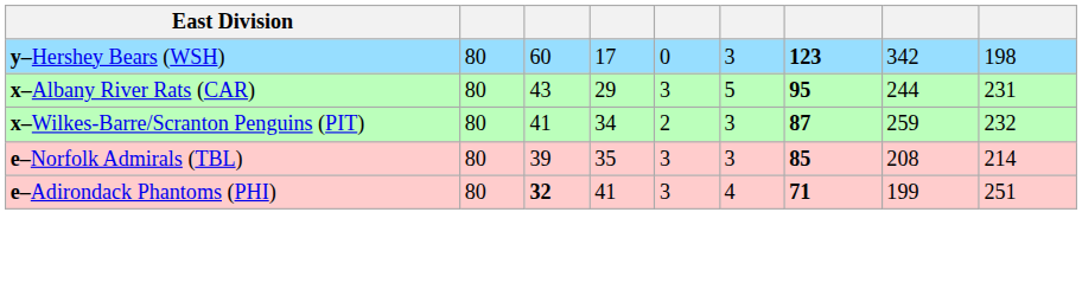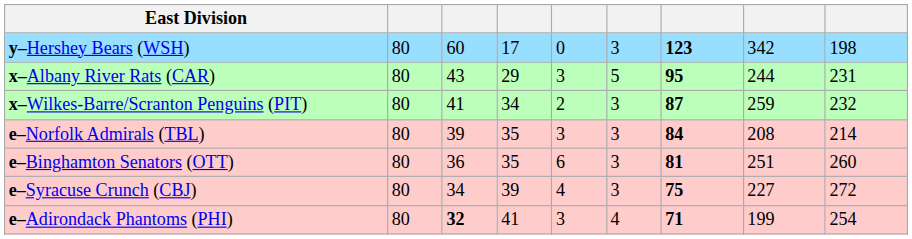 <table class="wikitable" style="width:50em">
 <tr>
 <th width="35%">East Division</th>
 <th width="5%"></th>
 <th width="5%"></th>
 <th width="5%"></th>
 <th width="5%"></th>
 <th width="5%"></th>
 <th width="7.5%"></th>
 <th width="7.5%"></th>
 <th width="7.5%"></th>
 </tr>
 <tr bgcolor=#97DEFF>
 <td><strong>y–</strong><a href='#'>Hershey Bears</a> (<a href='#'>WSH</a>)</td>
 <td>80</td>
 <td>60</td>
 <td>17</td>
 <td>0</td>
 <td>3</td>
 <td><strong>123</strong></td>
 <td>342</td>
 <td>198</td>
 </tr>
 <tr bgcolor=#bbffbb>
 <td><strong>x–</strong><a href='#'>Albany River Rats</a> (<a href='#'>CAR</a>)</td>
 <td>80</td>
 <td>43</td>
 <td>29</td>
 <td>3</td>
 <td>5</td>
 <td><strong>95</strong></td>
 <td>244</td>
 <td>231</td>
 </tr>
 <tr bgcolor=#bbffbb>
 <td><strong>x–</strong><a href='#'>Wilkes-Barre/Scranton Penguins</a> (<a href='#'>PIT</a>)</td>
 <td>80</td>
 <td>41</td>
 <td>34</td>
 <td>2</td>
 <td>3</td>
 <td><strong>87</strong></td>
 <td>259</td>
 <td>232</td>
 </tr>
 <tr bgcolor=#ffcccc>
 <td><strong>e–</strong><a href='#'>Norfolk Admirals</a> (<a href='#'>TBL</a>)</td>
 <td>80</td>
 <td>39</td>
 <td>35</td>
 <td>3</td>
 <td>3</td>
-<td><strong>85</strong></td>
+<td><strong>84</strong></td>
 <td>208</td>
 <td>214</td>
+</tr>
+<tr bgcolor=#ffcccc>
+<td><strong>e–</strong><a href='#'>Binghamton Senators</a> (<a href='#'>OTT</a>)</td>
+<td>80</td>
+<td>36</td>
+<td>35</td>
+<td>6</td>
+<td>3</td>
+<td><strong>81</strong></td>
+<td>251</td>
+<td>260</td>
+</tr>
+<tr bgcolor=#ffcccc>
+<td><strong>e–</strong><a href='#'>Syracuse Crunch</a> (<a href='#'>CBJ</a>)</td>
+<td>80</td>
+<td>34</td>
+<td>39</td>
+<td>4</td>
+<td>3</td>
+<td><strong>75</strong></td>
+<td>227</td>
+<td>272</td>
 </tr>
 <tr bgcolor=#ffcccc>
 <td><strong>e–</strong><a href='#'>Adirondack Phantoms</a> (<a href='#'>PHI</a>)</td>
 <td>80</td>
 <td><strong>32</strong></td>
 <td>41</td>
 <td>3</td>
 <td>4</td>
 <td><strong>71</strong></td>
 <td>199</td>
-<td>251</td>
+<td>254</td>
 </tr>
 </table>
